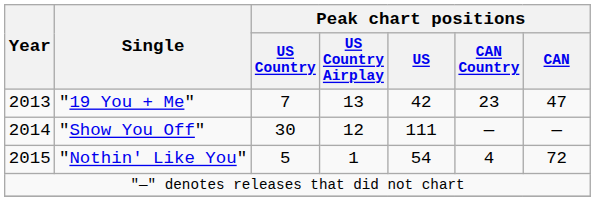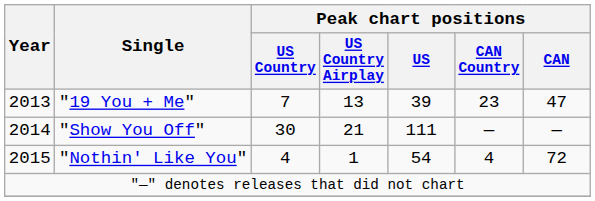 <table class="wikitable" style="text-align:center;">
 <tr>
 <th rowspan="2">Year</th>
 <th rowspan="2">Single</th>
 <th colspan="5">Peak chart positions</th>
 </tr>
 <tr style="font-size:smaller;">
 <th width="45"><a href='#'>US Country</a><br></th>
 <th width="45"><a href='#'>US Country Airplay</a><br></th>
 <th width="45"><a href='#'>US</a><br></th>
 <th width="45"><a href='#'>CAN Country</a><br></th>
 <th width="45"><a href='#'>CAN</a><br></th>
 </tr>
 <tr>
 <td>2013</td>
 <td align="left">"<a href='#'>19 You + Me</a>"</td>
 <td>7</td>
 <td>13</td>
-<td>42</td>
+<td>39</td>
 <td>23</td>
 <td>47</td>
 </tr>
 <tr>
 <td>2014</td>
 <td align="left">"<a href='#'>Show You Off</a>"</td>
 <td>30</td>
-<td>12</td>
+<td>21</td>
 <td>111</td>
 <td>—</td>
 <td>—</td>
 </tr>
 <tr>
 <td>2015</td>
 <td align="left">"<a href='#'>Nothin' Like You</a>"</td>
-<td>5</td>
+<td>4</td>
 <td>1</td>
 <td>54</td>
 <td>4</td>
 <td>72</td>
 </tr>
 <tr>
 <td colspan="7" style="font-size:8pt">"—" denotes releases that did not chart</td>
 </tr>
 <tr>
 </tr>
 </table>
